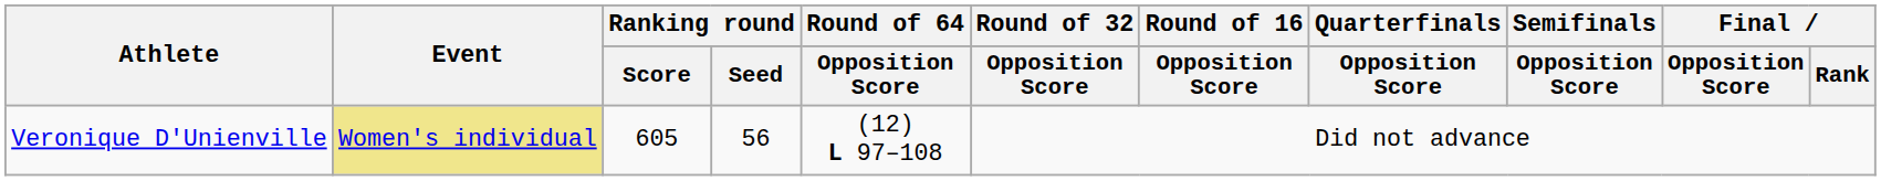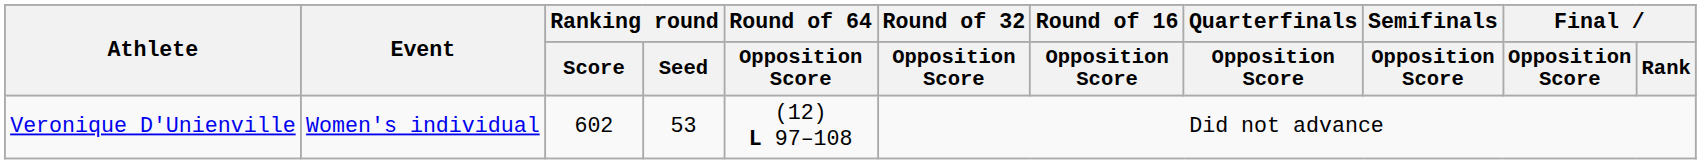 <table class="wikitable" style="font-size:90%">
 <tr>
 <th rowspan="2">Athlete</th>
 <th rowspan="2">Event</th>
 <th colspan="2">Ranking round</th>
 <th>Round of 64</th>
 <th>Round of 32</th>
 <th>Round of 16</th>
 <th>Quarterfinals</th>
 <th>Semifinals</th>
 <th colspan="2">Final / </th>
 </tr>
 <tr style="font-size:95%">
 <th>Score</th>
 <th>Seed</th>
 <th>Opposition<br>Score</th>
 <th>Opposition<br>Score</th>
 <th>Opposition<br>Score</th>
 <th>Opposition<br>Score</th>
 <th>Opposition<br>Score</th>
 <th>Opposition<br>Score</th>
 <th>Rank</th>
 </tr>
 <tr align=center>
 <td align=left><a href='#'>Veronique D'Unienville</a></td>
-<td align=left style="background: khaki;"><a href='#'>Women's individual</a></td>
-<td>605</td>
-<td>56</td>
+<td align=left><a href='#'>Women's individual</a></td>
+<td>602</td>
+<td>53</td>
 <td> (12)<br><strong>L</strong> 97–108</td>
 <td colspan=6>Did not advance</td>
 </tr>
 </table>
